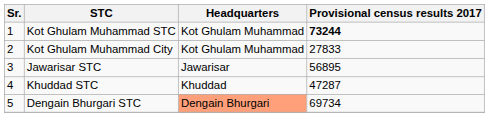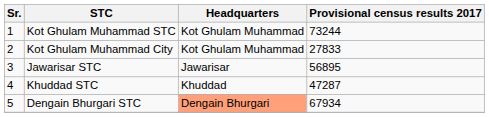 <table class="sortable wikitable">
 <tr>
 <th>Sr.</th>
 <th>STC</th>
 <th>Headquarters</th>
 <th>Provisional census results 2017</th>
 </tr>
 <tr>
 <td>1</td>
 <td>Kot Ghulam Muhammad STC</td>
 <td>Kot Ghulam Muhammad</td>
-<td><strong>73244</strong></td>
+<td>73244</td>
 </tr>
 <tr>
 <td>2</td>
 <td>Kot Ghulam Muhammad City</td>
 <td>Kot Ghulam Muhammad</td>
 <td>27833</td>
 </tr>
 <tr>
 <td>3</td>
 <td>Jawarisar STC</td>
 <td>Jawarisar</td>
 <td>56895</td>
 </tr>
 <tr>
 <td>4</td>
 <td>Khuddad STC</td>
 <td>Khuddad</td>
 <td>47287</td>
 </tr>
 <tr>
 <td>5</td>
 <td>Dengain Bhurgari STC</td>
 <td style="background: lightsalmon;">Dengain Bhurgari</td>
-<td>69734</td>
+<td>67934</td>
 </tr>
 <tr>
 </tr>
 </table>
